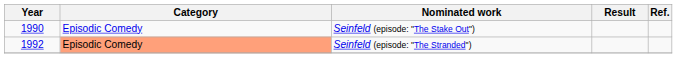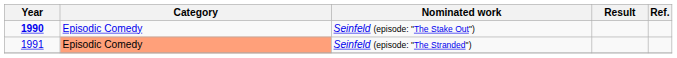 <table class=wikitable>
 <tr>
 <th scope="col" style="width:5em;">Year</th>
 <th scope="col" style="width:26em;">Category</th>
 <th scope="col" style="width:25em;">Nominated work</th>
 <th scope="col" style="width:5em;">Result</th>
 <th>Ref.</th>
 </tr>
 <tr>
-<td style="text-align:center;"><a href='#'>1990</a></td>
+<td style="text-align:center;"><strong><a href='#'>1990</a></strong></td>
 <td><a href='#'>Episodic Comedy</a></td>
 <td><em><a href='#'>Seinfeld</a></em> <small> (episode: "<a href='#'>The Stake Out</a>") </small></td>
 <td></td>
 <td></td>
 </tr>
 <tr>
-<td style="text-align:center;"><a href='#'>1992</a></td>
+<td style="text-align:center;"><a href='#'>1991</a></td>
 <td style="background: lightsalmon;">Episodic Comedy</td>
 <td><em><a href='#'>Seinfeld</a></em> <small> (episode: "<a href='#'>The Stranded</a>") </small></td>
 <td></td>
 <td></td>
 </tr>
 <tr>
 </tr>
 </table>
